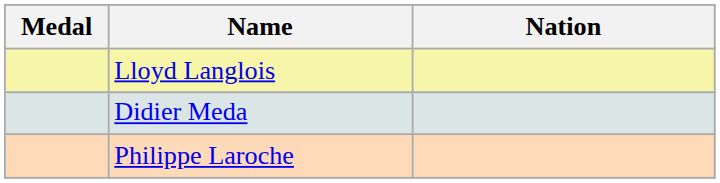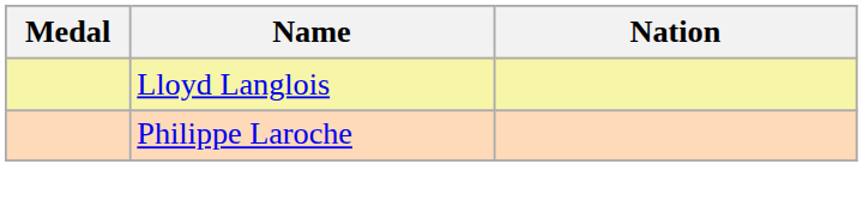 <table class=wikitable style="border:1px solid #AAAAAA;font-size:90%">
 <tr bgcolor="#E4E4E4">
 <th width=50>Medal</th>
 <th width=160>Name</th>
 <th width=160>Nation</th>
 </tr>
 <tr bgcolor="#F7F6A8">
 <td align="center"></td>
 <td><a href='#'>Lloyd Langlois</a></td>
 <td></td>
 </tr>
-<tr bgcolor="#DCE5E5">
-<td align="center"></td>
-<td><a href='#'>Didier Meda</a></td>
-<td></td>
-</tr>
 <tr bgcolor="#FFDAB9">
 <td align="center"></td>
 <td><a href='#'>Philippe Laroche</a></td>
 <td></td>
 </tr>
 </table>
